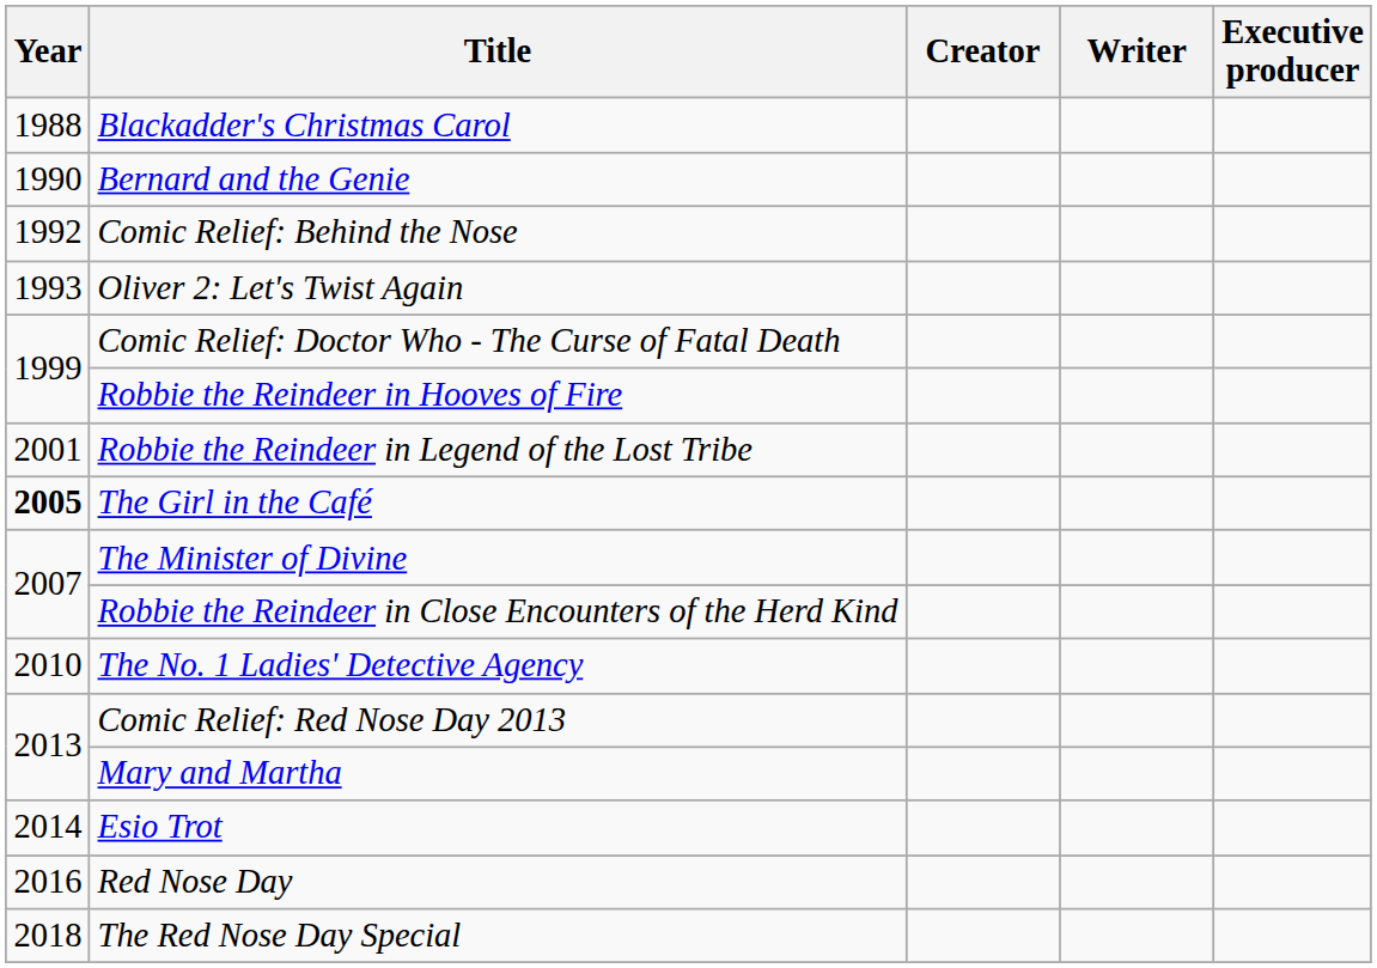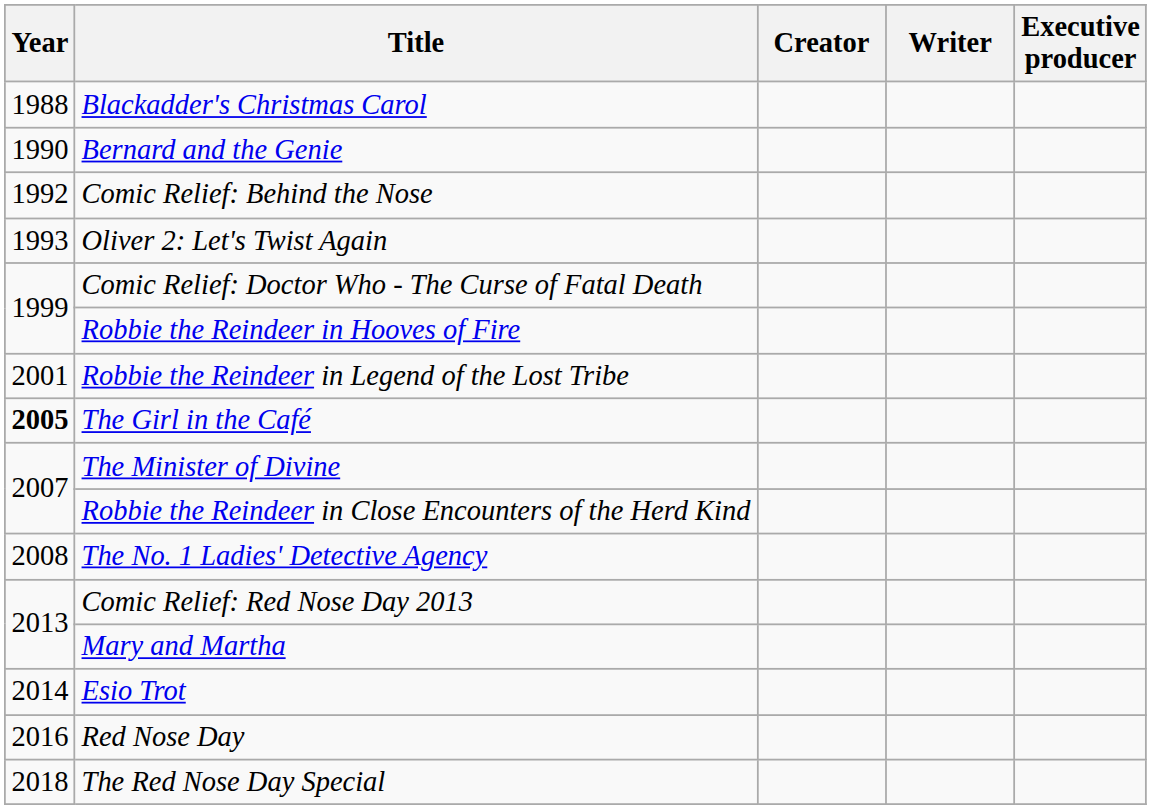 <table class="wikitable">
 <tr>
 <th>Year</th>
 <th>Title</th>
 <th width=65>Creator</th>
 <th width=65>Writer</th>
 <th width=65>Executive producer</th>
 </tr>
 <tr>
 <td>1988</td>
 <td><em><a href='#'>Blackadder's Christmas Carol</a></em></td>
 <td></td>
 <td></td>
 <td></td>
 </tr>
 <tr>
 <td>1990</td>
 <td><em><a href='#'>Bernard and the Genie</a></em></td>
 <td></td>
 <td></td>
 <td></td>
 </tr>
 <tr>
 <td>1992</td>
 <td><em>Comic Relief: Behind the Nose</em></td>
 <td></td>
 <td></td>
 <td></td>
 </tr>
 <tr>
 <td>1993</td>
 <td><em>Oliver 2: Let's Twist Again</em></td>
 <td></td>
 <td></td>
 <td></td>
 </tr>
 <tr>
 <td rowspan=2>1999</td>
 <td><em>Comic Relief: Doctor Who - The Curse of Fatal Death</em></td>
 <td></td>
 <td></td>
 <td></td>
 </tr>
 <tr>
 <td><em><a href='#'>Robbie the Reindeer in Hooves of Fire</a></em></td>
 <td></td>
 <td></td>
 <td></td>
 </tr>
 <tr>
 <td>2001</td>
 <td><em><a href='#'>Robbie the Reindeer</a> in Legend of the Lost Tribe</em></td>
 <td></td>
 <td></td>
 <td></td>
 </tr>
 <tr>
 <td><strong>2005</strong></td>
 <td><em><a href='#'>The Girl in the Café</a></em></td>
 <td></td>
 <td></td>
 <td></td>
 </tr>
 <tr>
 <td rowspan=2>2007</td>
 <td><em><a href='#'>The Minister of Divine</a></em></td>
 <td></td>
 <td></td>
 <td></td>
 </tr>
 <tr>
 <td><em><a href='#'>Robbie the Reindeer</a> in Close Encounters of the Herd Kind</em></td>
 <td></td>
 <td></td>
 <td></td>
 </tr>
 <tr>
-<td>2010</td>
+<td>2008</td>
 <td><em><a href='#'>The No. 1 Ladies' Detective Agency</a></em></td>
 <td></td>
 <td></td>
 <td></td>
 </tr>
 <tr>
 <td rowspan=2>2013</td>
 <td><em>Comic Relief: Red Nose Day 2013</em></td>
 <td></td>
 <td></td>
 <td></td>
 </tr>
 <tr>
 <td><em><a href='#'>Mary and Martha</a></em></td>
 <td></td>
 <td></td>
 <td></td>
 </tr>
 <tr>
 <td>2014</td>
 <td><em><a href='#'>Esio Trot</a></em></td>
 <td></td>
 <td></td>
 <td></td>
 </tr>
 <tr>
 <td>2016</td>
 <td><em>Red Nose Day</em></td>
 <td></td>
 <td></td>
 <td></td>
 </tr>
 <tr>
 <td>2018</td>
 <td><em>The Red Nose Day Special</em></td>
 <td></td>
 <td></td>
 <td></td>
 </tr>
 </table>
